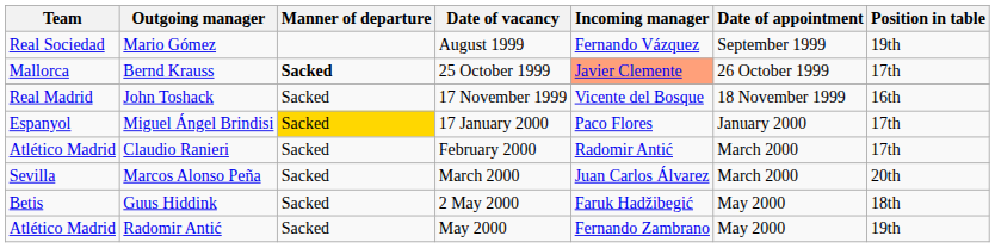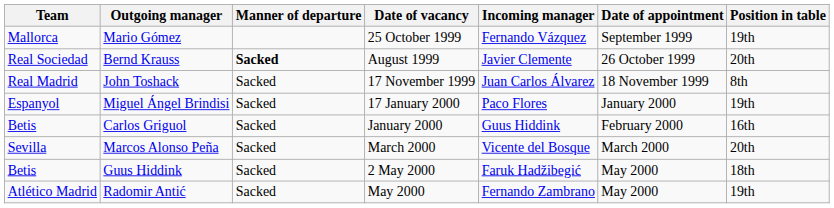 <table class="wikitable sortable">
 <tr>
 <th>Team</th>
 <th>Outgoing manager</th>
 <th>Manner of departure</th>
 <th>Date of vacancy</th>
 <th>Incoming manager</th>
 <th>Date of appointment</th>
 <th>Position in table</th>
 </tr>
 <tr>
-<td><a href='#'>Real Sociedad</a></td>
+<td><a href='#'>Mallorca</a></td>
 <td> <a href='#'>Mario Gómez</a></td>
 <td></td>
-<td>August 1999</td>
+<td>25 October 1999</td>
 <td> <a href='#'>Fernando Vázquez</a></td>
 <td>September 1999</td>
 <td>19th</td>
 </tr>
 <tr>
-<td><a href='#'>Mallorca</a></td>
+<td><a href='#'>Real Sociedad</a></td>
 <td> <a href='#'>Bernd Krauss</a></td>
 <td><strong>Sacked</strong></td>
-<td>25 October 1999</td>
-<td style="background: lightsalmon;"> <a href='#'>Javier Clemente</a></td>
+<td>August 1999</td>
+<td> <a href='#'>Javier Clemente</a></td>
 <td>26 October 1999</td>
-<td>17th</td>
+<td>20th</td>
 </tr>
 <tr>
 <td><a href='#'>Real Madrid</a></td>
 <td> <a href='#'>John Toshack</a></td>
 <td>Sacked</td>
 <td>17 November 1999</td>
-<td> <a href='#'>Vicente del Bosque</a></td>
+<td> <a href='#'>Juan Carlos Álvarez</a></td>
 <td>18 November 1999</td>
-<td>16th</td>
+<td>8th</td>
 </tr>
 <tr>
 <td><a href='#'>Espanyol</a></td>
 <td> <a href='#'>Miguel Ángel Brindisi</a></td>
-<td style="background: gold;">Sacked</td>
+<td>Sacked</td>
 <td>17 January 2000</td>
 <td> <a href='#'>Paco Flores</a></td>
 <td>January 2000</td>
-<td>17th</td>
+<td>19th</td>
 </tr>
 <tr>
-<td><a href='#'>Atlético Madrid</a></td>
-<td> <a href='#'>Claudio Ranieri</a></td>
+<td><a href='#'>Betis</a></td>
+<td> <a href='#'>Carlos Griguol</a></td>
 <td>Sacked</td>
+<td>January 2000</td>
+<td> <a href='#'>Guus Hiddink</a></td>
 <td>February 2000</td>
-<td> <a href='#'>Radomir Antić</a></td>
-<td>March 2000</td>
-<td>17th</td>
+<td>16th</td>
 </tr>
 <tr>
 <td><a href='#'>Sevilla</a></td>
 <td> <a href='#'>Marcos Alonso Peña</a></td>
 <td>Sacked</td>
 <td>March 2000</td>
-<td> <a href='#'>Juan Carlos Álvarez</a></td>
+<td> <a href='#'>Vicente del Bosque</a></td>
 <td>March 2000</td>
 <td>20th</td>
 </tr>
 <tr>
 <td><a href='#'>Betis</a></td>
 <td> <a href='#'>Guus Hiddink</a></td>
 <td>Sacked</td>
 <td>2 May 2000</td>
 <td> <a href='#'>Faruk Hadžibegić</a></td>
 <td>May 2000</td>
 <td>18th</td>
 </tr>
 <tr>
 <td><a href='#'>Atlético Madrid</a></td>
 <td> <a href='#'>Radomir Antić</a></td>
 <td>Sacked</td>
 <td>May 2000</td>
 <td> <a href='#'>Fernando Zambrano</a></td>
 <td>May 2000</td>
 <td>19th</td>
 </tr>
 </table>
